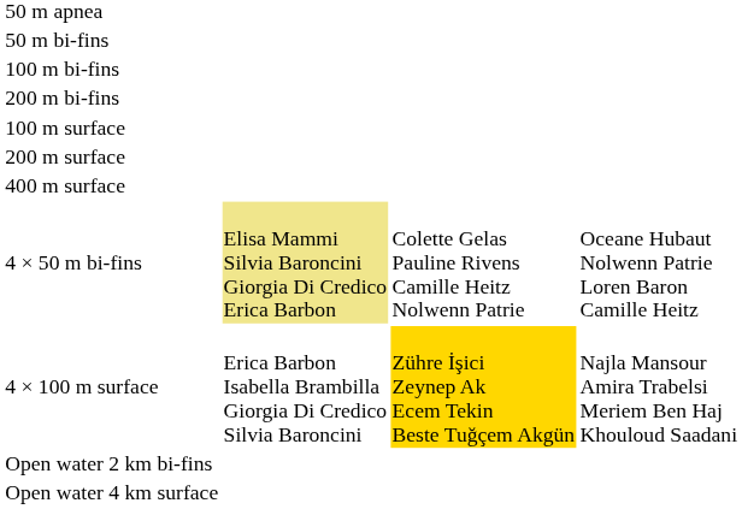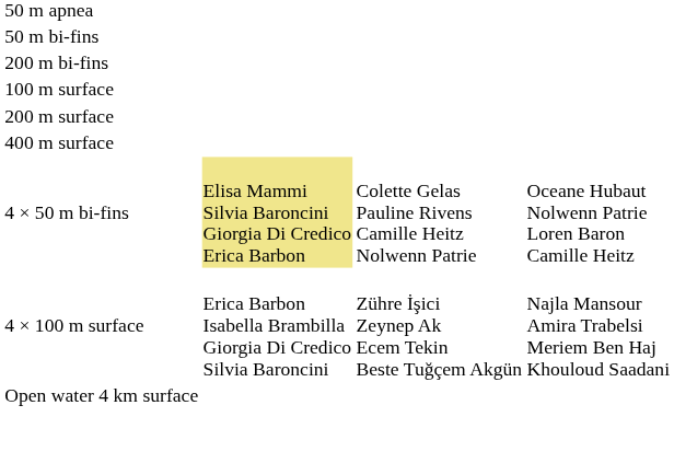 <table>
 <tr>
 <td>50 m apnea</td>
 <td></td>
 <td></td>
 <td></td>
 </tr>
 <tr>
 <td>50 m bi-fins</td>
-<td></td>
-<td></td>
-<td></td>
-</tr>
-<tr>
-<td>100 m bi-fins</td>
 <td></td>
 <td></td>
 <td></td>
 </tr>
 <tr>
 <td>200 m bi-fins</td>
 <td></td>
 <td></td>
 <td></td>
 </tr>
 <tr>
 <td>100 m surface</td>
 <td></td>
 <td></td>
 <td></td>
 </tr>
 <tr>
 <td>200 m surface</td>
 <td></td>
 <td></td>
 <td></td>
 </tr>
 <tr>
 <td>400 m surface</td>
 <td></td>
 <td></td>
 <td></td>
 </tr>
 <tr>
 <td>4 × 50 m bi-fins</td>
 <td style="background: khaki;"><br>Elisa Mammi<br>Silvia Baroncini<br>Giorgia Di Credico<br>Erica Barbon</td>
 <td><br>Colette Gelas<br>Pauline Rivens<br>Camille Heitz<br>Nolwenn Patrie</td>
 <td><br>Oceane Hubaut<br>Nolwenn Patrie<br>Loren Baron<br>Camille Heitz</td>
 </tr>
 <tr>
 <td>4 × 100 m surface</td>
 <td nowrap><br>Erica Barbon<br>Isabella Brambilla<br>Giorgia Di Credico<br>Silvia Baroncini</td>
-<td nowrap style="background: gold;"><br>Zühre İşici<br>Zeynep Ak<br>Ecem Tekin<br>Beste Tuğçem Akgün</td>
+<td nowrap><br>Zühre İşici<br>Zeynep Ak<br>Ecem Tekin<br>Beste Tuğçem Akgün</td>
 <td nowrap><br>Najla Mansour<br>Amira Trabelsi<br>Meriem Ben Haj<br>Khouloud Saadani</td>
-</tr>
-<tr>
-<td>Open water 2 km bi-fins</td>
-<td></td>
-<td></td>
-<td></td>
 </tr>
 <tr>
 <td>Open water 4 km surface</td>
 <td></td>
 <td></td>
 <td></td>
 </tr>
 </table>
